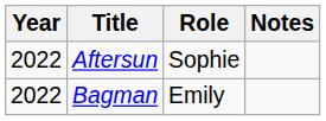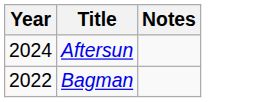 <table class="wikitable sortable">
 <tr>
 <th>Year</th>
 <th>Title</th>
-<th>Role</th>
 <th class="unsortable">Notes</th>
 </tr>
 <tr>
-<td>2022</td>
+<td>2024</td>
 <td><em><a href='#'>Aftersun</a></em></td>
-<td>Sophie</td>
 <td></td>
 </tr>
 <tr>
 <td>2022</td>
 <td><em><a href='#'>Bagman</a></em></td>
-<td>Emily</td>
 <td></td>
 </tr>
 </table>
